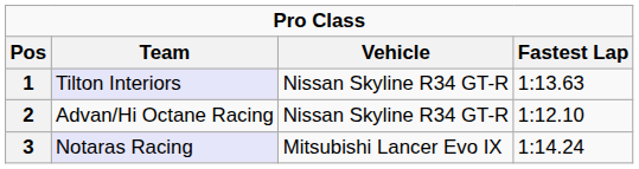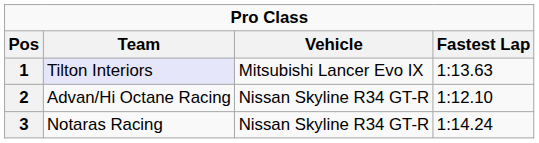 <table class="wikitable" border="1">
 <tr>
 <td style="text-align:center" colspan="4"><strong>Pro Class</strong></td>
 </tr>
 <tr>
 <th>Pos</th>
 <th>Team</th>
 <th>Vehicle</th>
 <th>Fastest Lap</th>
 </tr>
 <tr>
 <th>1</th>
 <td style="background: lavender;">Tilton Interiors</td>
-<td>Nissan Skyline R34 GT-R</td>
+<td>Mitsubishi Lancer Evo IX</td>
 <td>1:13.63</td>
 </tr>
 <tr>
 <th>2</th>
 <td>Advan/Hi Octane Racing</td>
 <td>Nissan Skyline R34 GT-R</td>
 <td>1:12.10</td>
 </tr>
 <tr>
 <th>3</th>
-<td style="background: lavender;">Notaras Racing</td>
-<td>Mitsubishi Lancer Evo IX</td>
+<td>Notaras Racing</td>
+<td>Nissan Skyline R34 GT-R</td>
 <td>1:14.24</td>
 </tr>
 </table>
